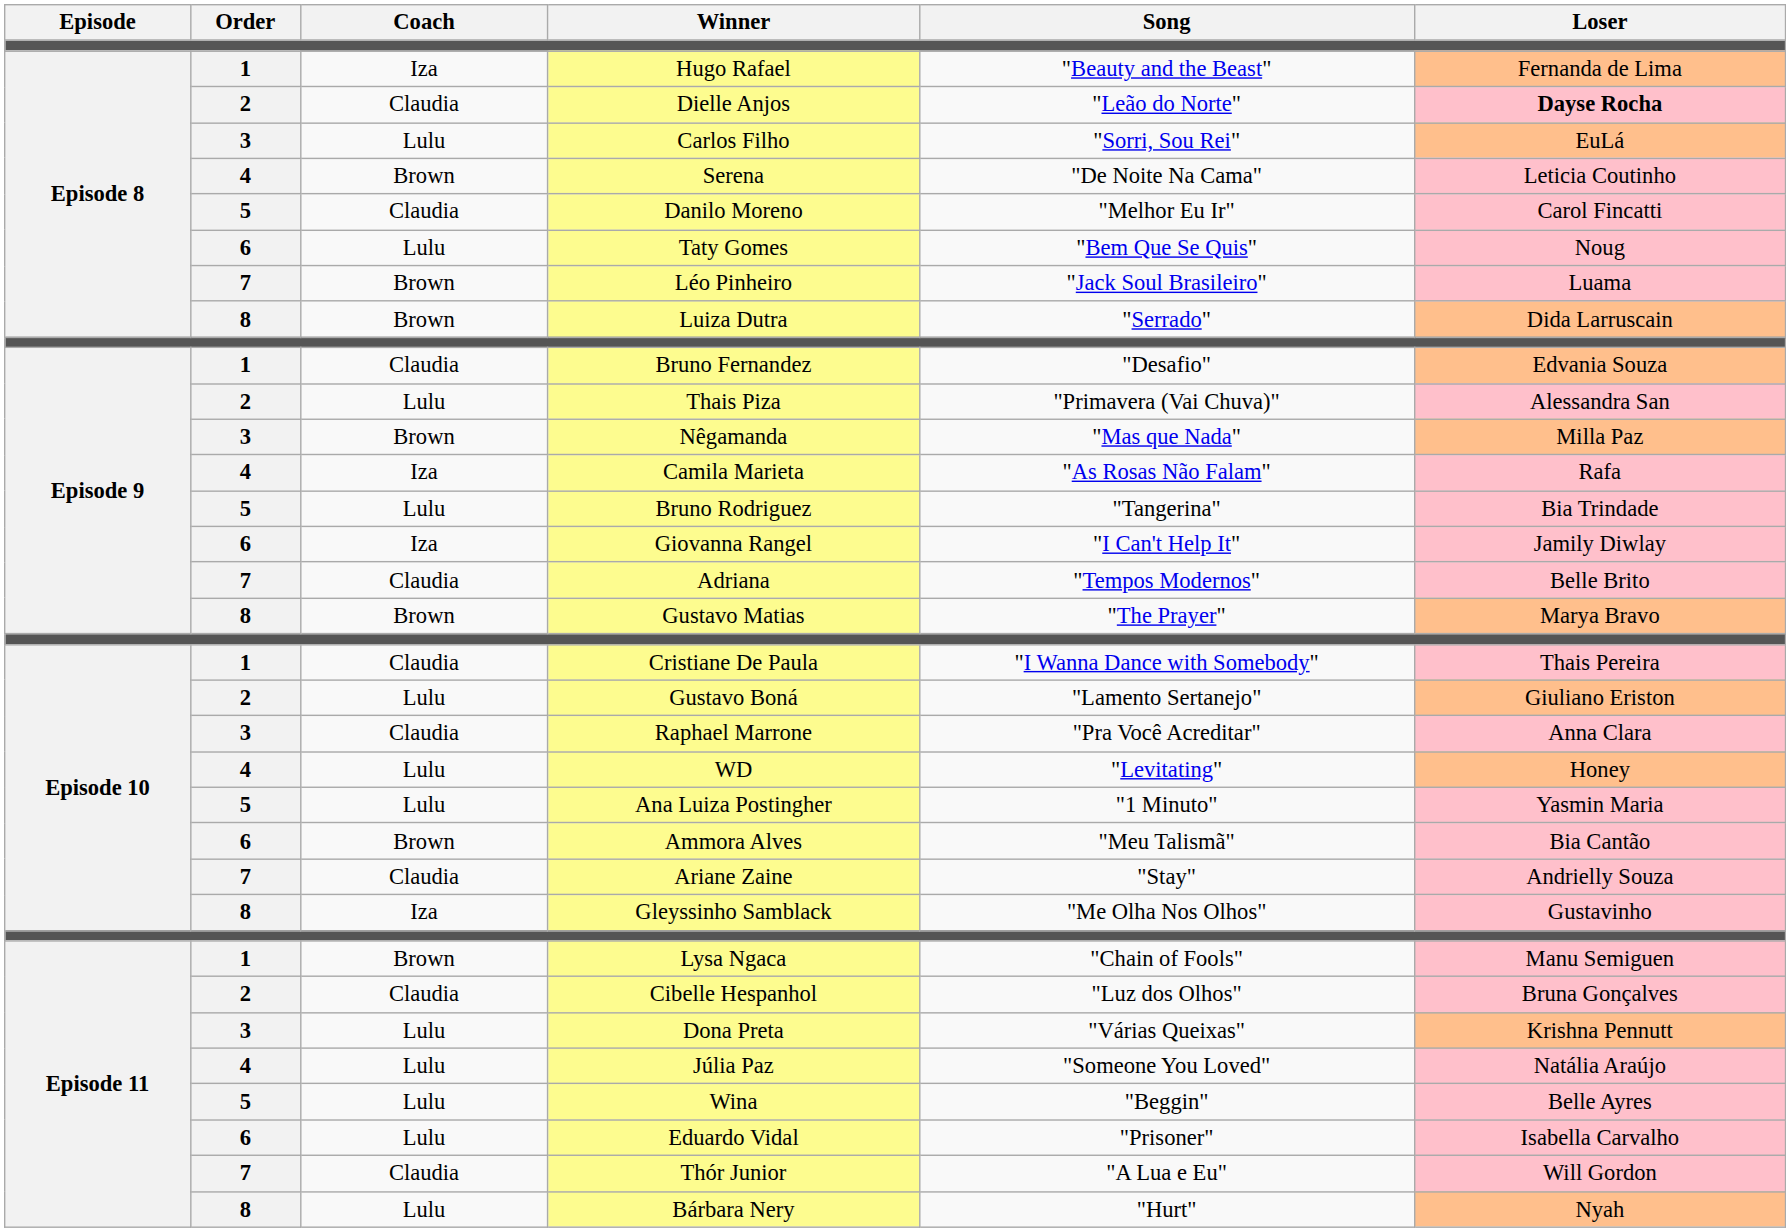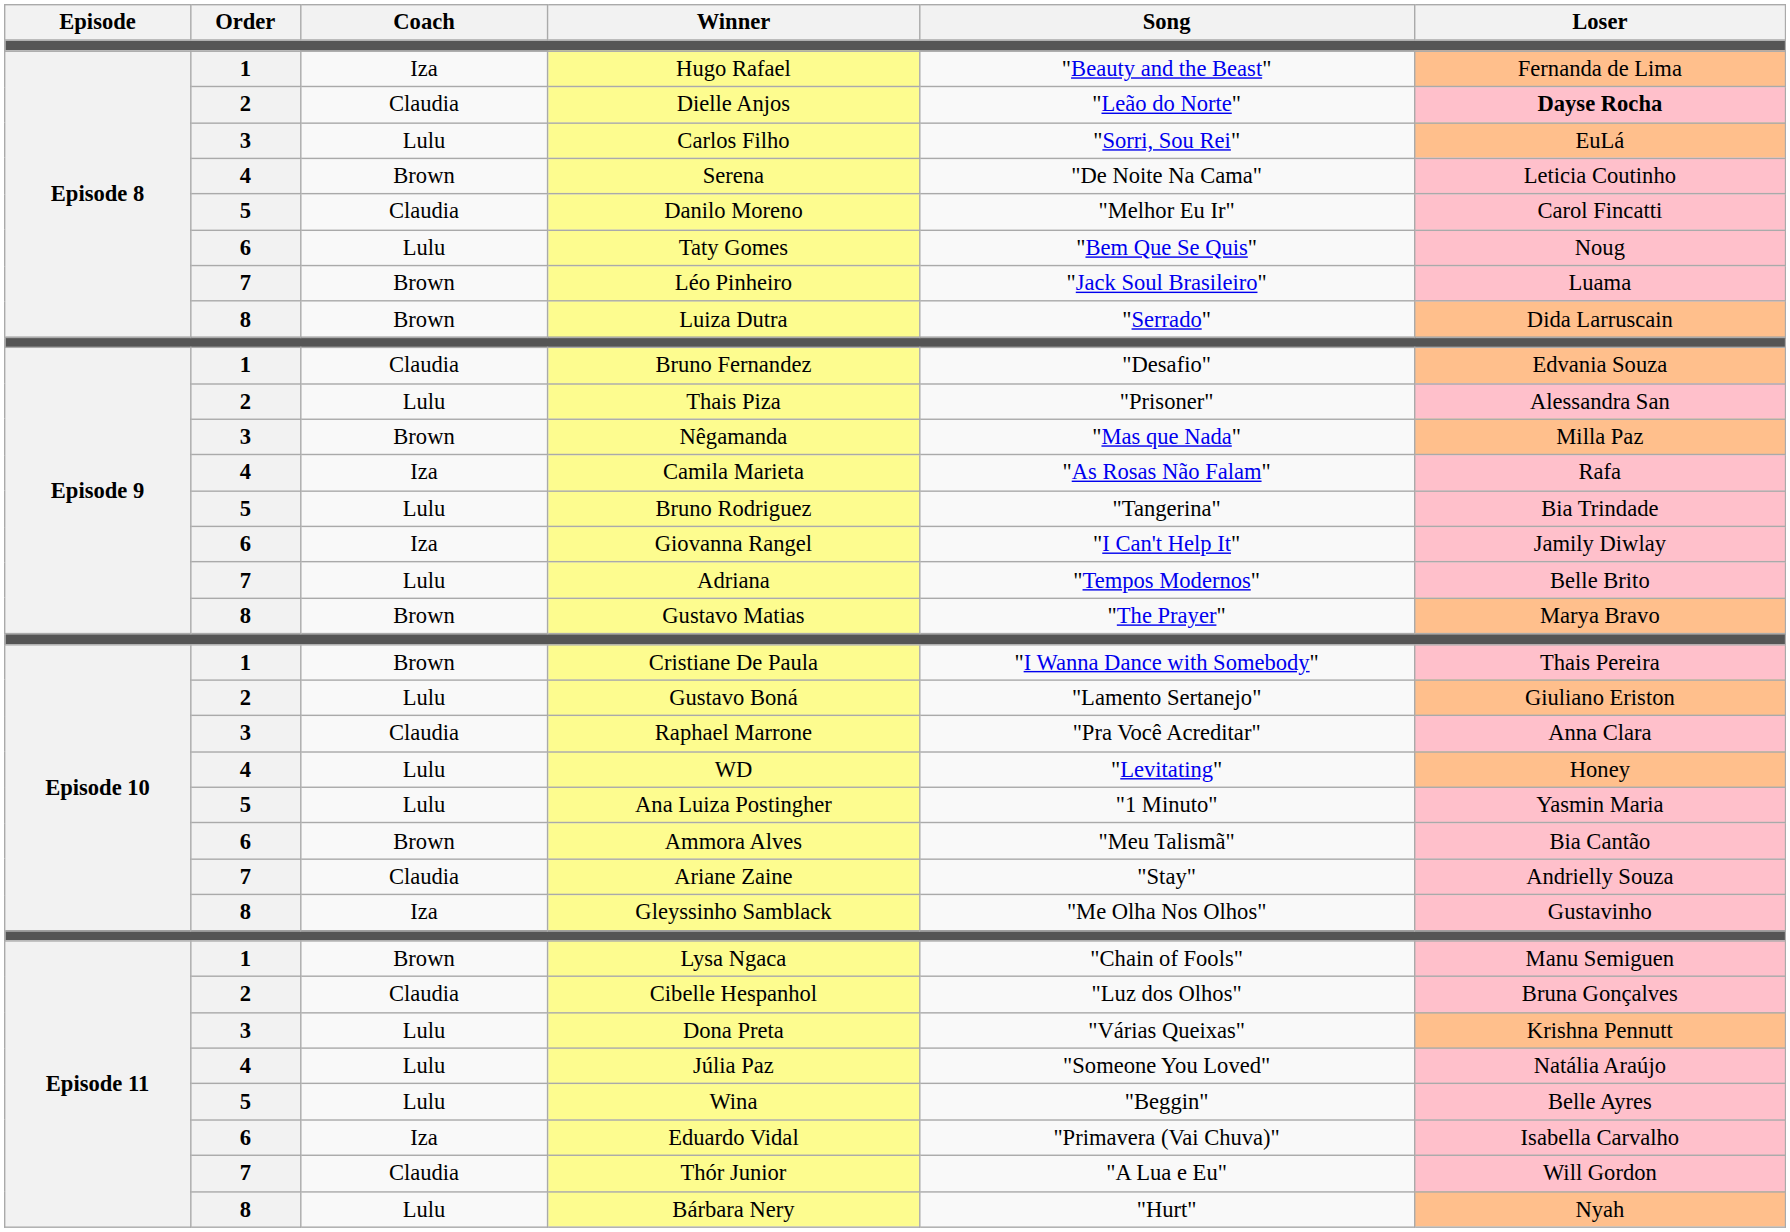 <table class="wikitable" style="text-align: center; width:100%">
 <tr>
 <th width="06%">Episode</th>
 <th width="03%">Order</th>
 <th width="08%">Coach</th>
 <th width="12%">Winner</th>
 <th width="16%">Song</th>
 <th width="12%">Loser</th>
 </tr>
 <tr>
 <td colspan="10" style="background:#555"></td>
 </tr>
 <tr>
 <th scope="row" rowspan="8">Episode 8<br></th>
 <th>1</th>
 <td>Iza</td>
 <td style="background:#fdfc8f">Hugo Rafael</td>
 <td>"<a href='#'>Beauty and the Beast</a>"</td>
 <td style="background:#FFBF8C">Fernanda de Lima</td>
 </tr>
 <tr>
 <th>2</th>
 <td>Claudia</td>
 <td style="background:#fdfc8f">Dielle Anjos</td>
 <td>"<a href='#'>Leão do Norte</a>"</td>
 <td style="background: pink"><strong>Dayse Rocha</strong></td>
 </tr>
 <tr>
 <th>3</th>
 <td>Lulu</td>
 <td style="background:#fdfc8f">Carlos Filho</td>
 <td>"<a href='#'>Sorri, Sou Rei</a>"</td>
 <td style="background:#FFBF8C">EuLá</td>
 </tr>
 <tr>
 <th>4</th>
 <td>Brown</td>
 <td style="background:#fdfc8f">Serena</td>
 <td>"De Noite Na Cama"</td>
 <td style="background: pink">Leticia Coutinho</td>
 </tr>
 <tr>
 <th>5</th>
 <td>Claudia</td>
 <td style="background:#fdfc8f">Danilo Moreno</td>
 <td>"Melhor Eu Ir"</td>
 <td style="background: pink">Carol Fincatti</td>
 </tr>
 <tr>
 <th>6</th>
 <td>Lulu</td>
 <td style="background:#fdfc8f">Taty Gomes</td>
 <td>"<a href='#'>Bem Que Se Quis</a>"</td>
 <td style="background: pink">Noug</td>
 </tr>
 <tr>
 <th>7</th>
 <td>Brown</td>
 <td style="background:#fdfc8f">Léo Pinheiro</td>
 <td>"<a href='#'>Jack Soul Brasileiro</a>"</td>
 <td style="background: pink">Luama</td>
 </tr>
 <tr>
 <th>8</th>
 <td>Brown</td>
 <td style="background:#fdfc8f">Luiza Dutra</td>
 <td>"<a href='#'>Serrado</a>"</td>
 <td style="background:#FFBF8C">Dida Larruscain</td>
 </tr>
 <tr>
 <td colspan="10" style="background:#555"></td>
 </tr>
 <tr>
 <th scope="row" rowspan="8">Episode 9<br></th>
 <th>1</th>
 <td>Claudia</td>
 <td style="background:#fdfc8f">Bruno Fernandez</td>
 <td>"Desafio"</td>
 <td style="background:#FFBF8C">Edvania Souza</td>
 </tr>
 <tr>
 <th>2</th>
 <td>Lulu</td>
 <td style="background:#fdfc8f">Thais Piza</td>
-<td>"Primavera (Vai Chuva)"</td>
+<td>"Prisoner"</td>
 <td style="background:pink">Alessandra San</td>
 </tr>
 <tr>
 <th>3</th>
 <td>Brown</td>
 <td style="background:#fdfc8f">Nêgamanda</td>
 <td>"<a href='#'>Mas que Nada</a>"</td>
 <td style="background:#FFBF8C">Milla Paz</td>
 </tr>
 <tr>
 <th>4</th>
 <td>Iza</td>
 <td style="background:#fdfc8f">Camila Marieta</td>
 <td>"<a href='#'>As Rosas Não Falam</a>"</td>
 <td style="background:pink">Rafa</td>
 </tr>
 <tr>
 <th>5</th>
 <td>Lulu</td>
 <td style="background:#fdfc8f">Bruno Rodriguez</td>
 <td>"Tangerina"</td>
 <td style="background:pink">Bia Trindade</td>
 </tr>
 <tr>
 <th>6</th>
 <td>Iza</td>
 <td style="background:#fdfc8f">Giovanna Rangel</td>
 <td>"<a href='#'>I Can't Help It</a>"</td>
 <td style="background:pink">Jamily Diwlay</td>
 </tr>
 <tr>
 <th>7</th>
-<td>Claudia</td>
+<td>Lulu</td>
 <td style="background:#fdfc8f">Adriana</td>
 <td>"<a href='#'>Tempos Modernos</a>"</td>
 <td style="background:pink">Belle Brito</td>
 </tr>
 <tr>
 <th>8</th>
 <td>Brown</td>
 <td style="background:#fdfc8f">Gustavo Matias</td>
 <td>"<a href='#'>The Prayer</a>"</td>
 <td style="background:#FFBF8C">Marya Bravo</td>
 </tr>
 <tr>
 <td colspan="10" style="background:#555"></td>
 </tr>
 <tr>
 <th scope="row" rowspan="8">Episode 10<br></th>
 <th>1</th>
-<td>Claudia</td>
+<td>Brown</td>
 <td style="background:#fdfc8f">Cristiane De Paula</td>
 <td>"<a href='#'>I Wanna Dance with Somebody</a>"</td>
 <td style="background:pink">Thais Pereira</td>
 </tr>
 <tr>
 <th>2</th>
 <td>Lulu</td>
 <td style="background:#fdfc8f">Gustavo Boná</td>
 <td>"Lamento Sertanejo"</td>
 <td style="background:#FFBF8C">Giuliano Eriston</td>
 </tr>
 <tr>
 <th>3</th>
 <td>Claudia</td>
 <td style="background:#fdfc8f">Raphael Marrone</td>
 <td>"Pra Você Acreditar"</td>
 <td style="background:pink">Anna Clara</td>
 </tr>
 <tr>
 <th>4</th>
 <td>Lulu</td>
 <td style="background:#fdfc8f">WD</td>
 <td>"<a href='#'>Levitating</a>"</td>
 <td style="background:#FFBF8C">Honey</td>
 </tr>
 <tr>
 <th>5</th>
 <td>Lulu</td>
 <td style="background:#fdfc8f">Ana Luiza Postingher</td>
 <td>"1 Minuto"</td>
 <td style="background:pink">Yasmin Maria</td>
 </tr>
 <tr>
 <th>6</th>
 <td>Brown</td>
 <td style="background:#fdfc8f">Ammora Alves</td>
 <td>"Meu Talismã"</td>
 <td style="background:pink">Bia Cantão</td>
 </tr>
 <tr>
 <th>7</th>
 <td>Claudia</td>
 <td style="background:#fdfc8f">Ariane Zaine</td>
 <td>"Stay"</td>
 <td style="background:pink">Andrielly Souza</td>
 </tr>
 <tr>
 <th>8</th>
 <td>Iza</td>
 <td style="background:#fdfc8f">Gleyssinho Samblack</td>
 <td>"Me Olha Nos Olhos"</td>
 <td style="background:pink">Gustavinho</td>
 </tr>
 <tr>
 <td colspan="10" style="background:#555"></td>
 </tr>
 <tr>
 <th scope="row" rowspan="8">Episode 11<br></th>
 <th>1</th>
 <td>Brown</td>
 <td style="background:#fdfc8f">Lysa Ngaca</td>
 <td>"Chain of Fools"</td>
 <td style="background: pink">Manu Semiguen</td>
 </tr>
 <tr>
 <th>2</th>
 <td>Claudia</td>
 <td style="background:#fdfc8f">Cibelle Hespanhol</td>
 <td>"Luz dos Olhos"</td>
 <td style="background: pink">Bruna Gonçalves</td>
 </tr>
 <tr>
 <th>3</th>
 <td>Lulu</td>
 <td style="background:#fdfc8f">Dona Preta</td>
 <td>"Várias Queixas"</td>
 <td style="background:#FFBF8C">Krishna Pennutt</td>
 </tr>
 <tr>
 <th>4</th>
 <td>Lulu</td>
 <td style="background:#fdfc8f">Júlia Paz</td>
 <td>"Someone You Loved"</td>
 <td style="background: pink">Natália Araújo</td>
 </tr>
 <tr>
 <th>5</th>
 <td>Lulu</td>
 <td style="background:#fdfc8f">Wina</td>
 <td>"Beggin"</td>
 <td style="background: pink">Belle Ayres</td>
 </tr>
 <tr>
 <th>6</th>
-<td>Lulu</td>
+<td>Iza</td>
 <td style="background:#fdfc8f">Eduardo Vidal</td>
-<td>"Prisoner"</td>
+<td>"Primavera (Vai Chuva)"</td>
 <td style="background: pink">Isabella Carvalho</td>
 </tr>
 <tr>
 <th>7</th>
 <td>Claudia</td>
 <td style="background:#fdfc8f">Thór Junior</td>
 <td>"A Lua e Eu"</td>
 <td style="background: pink">Will Gordon</td>
 </tr>
 <tr>
 <th>8</th>
 <td>Lulu</td>
 <td style="background:#fdfc8f">Bárbara Nery</td>
 <td>"Hurt"</td>
 <td style="background:#FFBF8C">Nyah</td>
 </tr>
 </table>
